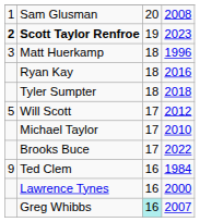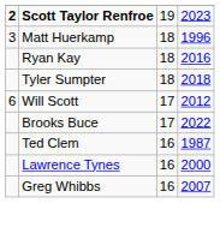 <table class="wikitable">
 <tr>
-</tr>
-<tr>
-<td>1</td>
-<td>Sam Glusman</td>
-<td>20</td>
-<td><a href='#'>2008</a></td>
 </tr>
 <tr>
 <td><strong>2</strong></td>
 <td><strong>Scott Taylor Renfroe</strong></td>
 <td>19</td>
 <td><a href='#'>2023</a></td>
 </tr>
 <tr>
 <td>3</td>
 <td>Matt Huerkamp</td>
 <td>18</td>
 <td><a href='#'>1996</a></td>
 </tr>
 <tr>
 <td></td>
 <td>Ryan Kay</td>
 <td>18</td>
 <td><a href='#'>2016</a></td>
 </tr>
 <tr>
 <td></td>
 <td>Tyler Sumpter</td>
 <td>18</td>
 <td><a href='#'>2018</a></td>
 </tr>
 <tr>
-<td>5</td>
+<td>6</td>
 <td>Will Scott</td>
 <td>17</td>
 <td><a href='#'>2012</a></td>
-</tr>
-<tr>
-<td></td>
-<td>Michael Taylor</td>
-<td>17</td>
-<td><a href='#'>2010</a></td>
 </tr>
 <tr>
 <td></td>
 <td>Brooks Buce</td>
 <td>17</td>
 <td><a href='#'>2022</a></td>
 </tr>
 <tr>
-<td>9</td>
+<td></td>
 <td>Ted Clem</td>
 <td>16</td>
-<td><a href='#'>1984</a></td>
+<td><a href='#'>1987</a></td>
 </tr>
 <tr>
 <td></td>
 <td><a href='#'>Lawrence Tynes</a></td>
 <td>16</td>
 <td><a href='#'>2000</a></td>
 </tr>
 <tr>
 <td></td>
 <td>Greg Whibbs</td>
-<td style="background: paleturquoise;">16</td>
+<td>16</td>
 <td><a href='#'>2007</a></td>
 </tr>
 </table>
